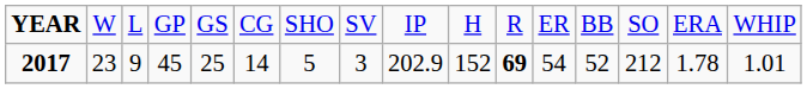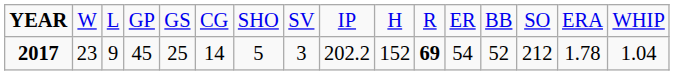 <table class="wikitable">
 <tr align=center>
 <td><strong>YEAR</strong></td>
 <td><a href='#'>W</a></td>
 <td><a href='#'>L</a></td>
 <td><a href='#'>GP</a></td>
 <td><a href='#'>GS</a></td>
 <td><a href='#'>CG</a></td>
 <td><a href='#'>SHO</a></td>
 <td><a href='#'>SV</a></td>
 <td><a href='#'>IP</a></td>
 <td><a href='#'>H</a></td>
 <td><a href='#'>R</a></td>
 <td><a href='#'>ER</a></td>
 <td><a href='#'>BB</a></td>
 <td><a href='#'>SO</a></td>
 <td><a href='#'>ERA</a></td>
 <td><a href='#'>WHIP</a></td>
 </tr>
 <tr align=center>
 <td><strong>2017</strong></td>
 <td>23</td>
 <td>9</td>
 <td>45</td>
 <td>25</td>
 <td>14</td>
 <td>5</td>
 <td>3</td>
-<td>202.9</td>
+<td>202.2</td>
 <td>152</td>
 <td><strong>69</strong></td>
 <td>54</td>
 <td>52</td>
 <td>212</td>
 <td>1.78</td>
-<td>1.01</td>
+<td>1.04</td>
 </tr>
 </table>
